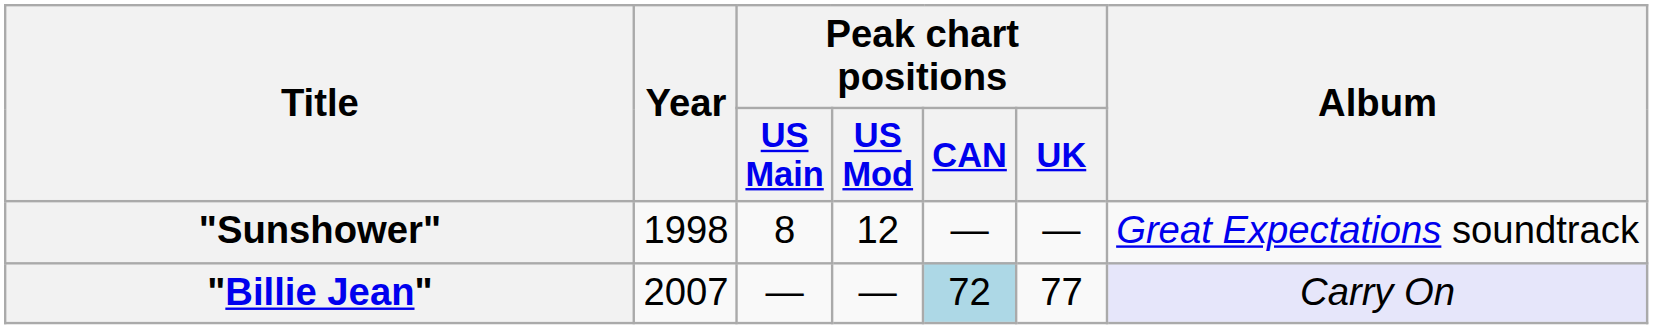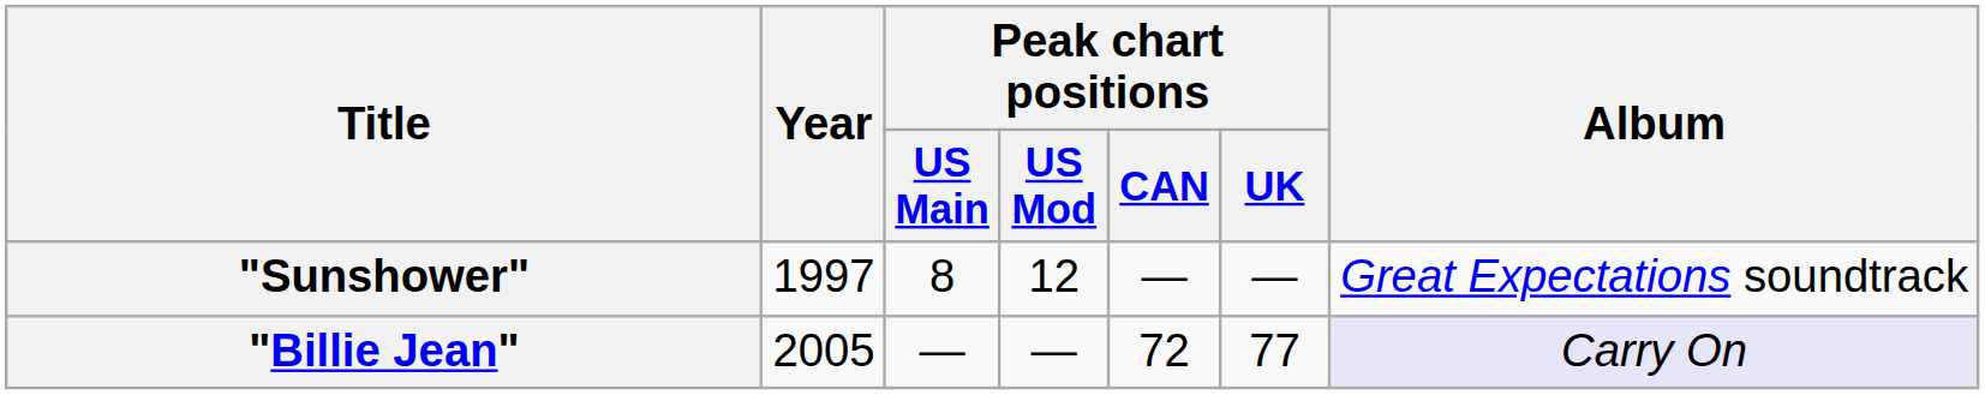 <table class="wikitable plainrowheaders" style="text-align:center;" border="1">
 <tr>
 <th scope="col" rowspan="2" style="width:16em;">Title</th>
 <th scope="col" rowspan="2">Year</th>
 <th scope="col" colspan="4">Peak chart positions</th>
 <th scope="col" rowspan="2">Album</th>
 </tr>
 <tr>
 <th scope="col" style="width:2.2em;font-size:90%;"><a href='#'>US Main</a><br></th>
 <th scope="col" style="width:2.2em;font-size:90%;"><a href='#'>US Mod</a><br></th>
 <th scope="col" style="width:2.2em;font-size:90%;"><a href='#'>CAN</a><br></th>
 <th scope="col" style="width:2.2em;font-size:90%;"><a href='#'>UK</a><br></th>
 </tr>
 <tr>
 <th scope="row">"Sunshower"</th>
-<td>1998</td>
+<td>1997</td>
 <td>8</td>
 <td>12</td>
 <td>—</td>
 <td>—</td>
 <td><em><a href='#'>Great Expectations</a></em> soundtrack</td>
 </tr>
 <tr>
 <th scope="row">"<a href='#'>Billie Jean</a>"</th>
-<td>2007</td>
+<td>2005</td>
 <td>—</td>
 <td>—</td>
-<td style="background: lightblue;">72</td>
+<td>72</td>
 <td>77</td>
 <td style="background: lavender;"><em>Carry On</em></td>
 </tr>
 </table>
